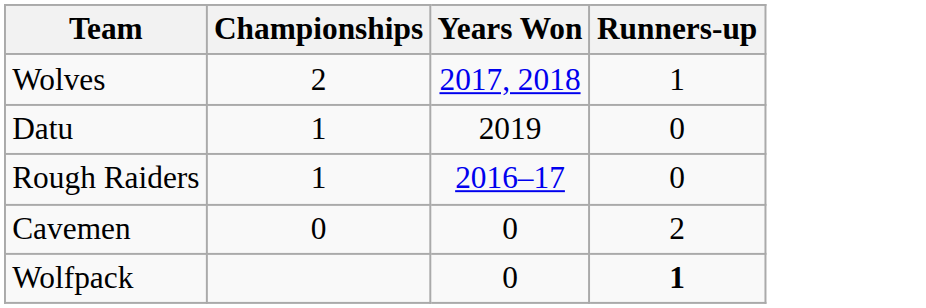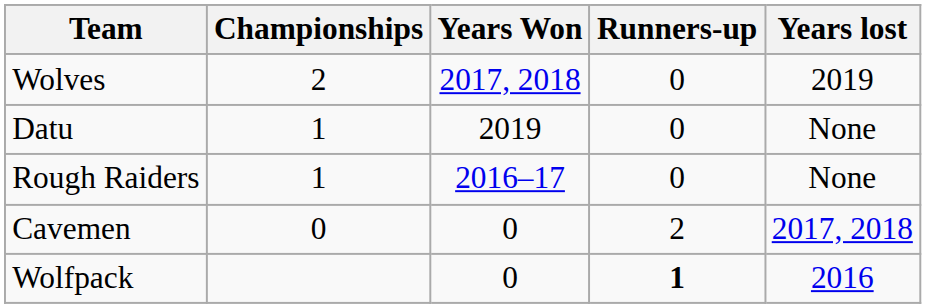 <table class="wikitable sortable" style="text-align: center;">
 <tr>
 <th>Team</th>
 <th>Championships</th>
 <th>Years Won</th>
 <th>Runners-up</th>
+<th>Years lost</th>
 </tr>
 <tr>
 <td align=left>Wolves</td>
 <td align=center>2</td>
 <td><a href='#'>2017, 2018</a></td>
-<td>1</td>
+<td>0</td>
+<td>2019</td>
 </tr>
 <tr>
 <td align=left>Datu</td>
 <td align=center>1</td>
 <td>2019</td>
 <td align=center>0</td>
+<td>None</td>
 </tr>
 <tr>
 <td align=left>Rough Raiders</td>
 <td align=center>1</td>
 <td><a href='#'>2016–17</a></td>
 <td align=center>0</td>
+<td>None</td>
 </tr>
 <tr>
 <td align=left>Cavemen</td>
 <td align=center>0</td>
 <td>0</td>
 <td align=center>2</td>
+<td><a href='#'>2017, 2018</a></td>
 </tr>
 <tr>
 <td align=left>Wolfpack</td>
 <td align=center></td>
 <td>0</td>
 <td><strong>1</strong></td>
+<td><a href='#'>2016</a></td>
 </tr>
 </table>
